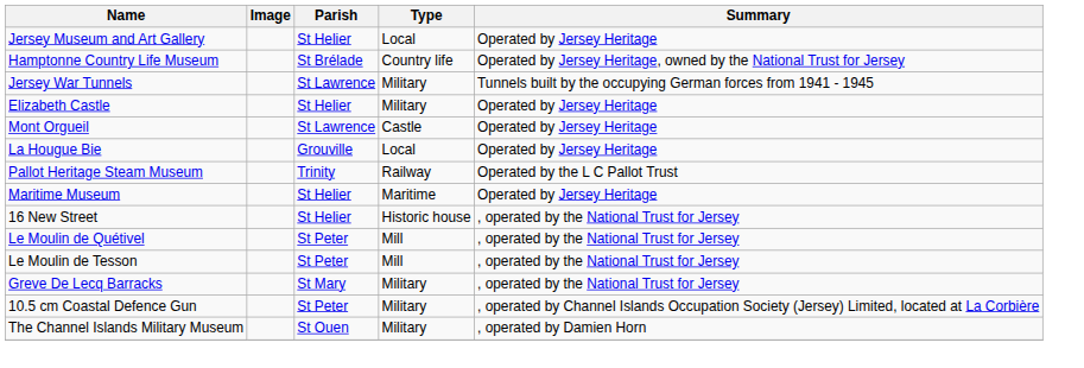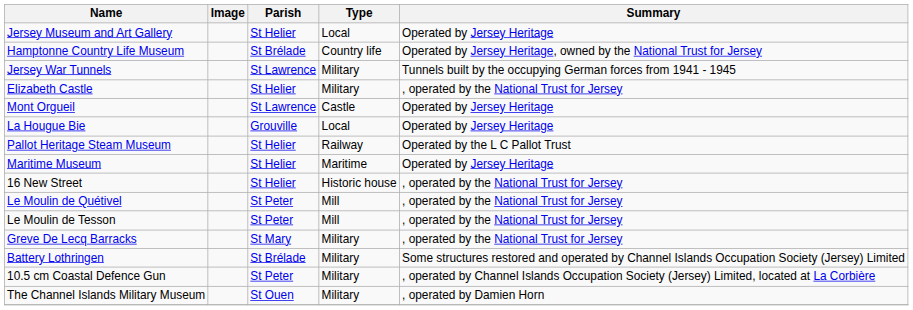 <table class="wikitable sortable">
 <tr>
 <th>Name</th>
 <th>Image</th>
 <th>Parish</th>
 <th>Type</th>
 <th>Summary</th>
 </tr>
 <tr>
 <td><a href='#'>Jersey Museum and Art Gallery</a></td>
 <td></td>
 <td><a href='#'>St Helier</a></td>
 <td>Local</td>
 <td>Operated by <a href='#'>Jersey Heritage</a></td>
 </tr>
 <tr>
 <td><a href='#'>Hamptonne Country Life Museum</a></td>
 <td></td>
 <td><a href='#'>St Brélade</a></td>
 <td>Country life</td>
 <td>Operated by <a href='#'>Jersey Heritage</a>, owned by the <a href='#'>National Trust for Jersey</a></td>
 </tr>
 <tr>
 <td><a href='#'>Jersey War Tunnels</a></td>
 <td></td>
 <td><a href='#'>St Lawrence</a></td>
 <td>Military</td>
 <td>Tunnels built by the occupying German forces from 1941 - 1945</td>
 </tr>
 <tr>
 <td><a href='#'>Elizabeth Castle</a></td>
 <td></td>
 <td><a href='#'>St Helier</a></td>
 <td>Military</td>
-<td>Operated by <a href='#'>Jersey Heritage</a></td>
+<td>, operated by the <a href='#'>National Trust for Jersey</a></td>
 </tr>
 <tr>
 <td><a href='#'>Mont Orgueil</a></td>
 <td></td>
 <td><a href='#'>St Lawrence</a></td>
 <td>Castle</td>
 <td>Operated by <a href='#'>Jersey Heritage</a></td>
 </tr>
 <tr>
 <td><a href='#'>La Hougue Bie</a></td>
 <td></td>
 <td><a href='#'>Grouville</a></td>
 <td>Local</td>
 <td>Operated by <a href='#'>Jersey Heritage</a></td>
 </tr>
 <tr>
 <td><a href='#'>Pallot Heritage Steam Museum</a></td>
 <td></td>
-<td><a href='#'>Trinity</a></td>
+<td><a href='#'>St Helier</a></td>
 <td>Railway</td>
 <td>Operated by the L C Pallot Trust</td>
 </tr>
 <tr>
 <td><a href='#'>Maritime Museum</a></td>
 <td></td>
 <td><a href='#'>St Helier</a></td>
 <td>Maritime</td>
 <td>Operated by <a href='#'>Jersey Heritage</a></td>
 </tr>
 <tr>
 <td>16 New Street</td>
 <td></td>
 <td><a href='#'>St Helier</a></td>
 <td>Historic house</td>
 <td>, operated by the <a href='#'>National Trust for Jersey</a></td>
 </tr>
 <tr>
 <td><a href='#'>Le Moulin de Quétivel</a></td>
 <td></td>
 <td><a href='#'>St Peter</a></td>
 <td>Mill</td>
 <td>, operated by the <a href='#'>National Trust for Jersey</a></td>
 </tr>
 <tr>
 <td>Le Moulin de Tesson</td>
 <td></td>
 <td><a href='#'>St Peter</a></td>
 <td>Mill</td>
 <td>, operated by the <a href='#'>National Trust for Jersey</a></td>
 </tr>
 <tr>
 <td><a href='#'>Greve De Lecq Barracks</a></td>
 <td></td>
 <td><a href='#'>St Mary</a></td>
 <td>Military</td>
 <td>, operated by the <a href='#'>National Trust for Jersey</a></td>
 </tr>
 <tr>
+<td><a href='#'>Battery Lothringen</a></td>
+<td></td>
+<td><a href='#'>St Brélade</a></td>
+<td>Military</td>
+<td>Some structures restored and operated by Channel Islands Occupation Society (Jersey) Limited</td>
+</tr>
+<tr>
 <td>10.5 cm Coastal Defence Gun</td>
 <td></td>
 <td><a href='#'>St Peter</a></td>
 <td>Military</td>
 <td>, operated by Channel Islands Occupation Society (Jersey) Limited, located at <a href='#'>La Corbière</a></td>
 </tr>
 <tr>
 <td>The Channel Islands Military Museum</td>
 <td></td>
 <td><a href='#'>St Ouen</a></td>
 <td>Military</td>
 <td>, operated by Damien Horn</td>
 </tr>
 <tr>
 </tr>
 </table>
